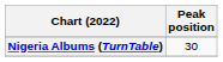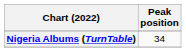 <table class="wikitable sortable plainrowheaders" style="text-align:center;">
 <tr>
 <th scope="col">Chart (2022)</th>
 <th scope="col">Peak<br>position</th>
 </tr>
 <tr>
 </tr>
 <tr>
 </tr>
 <tr>
 </tr>
 <tr>
 </tr>
 <tr>
 </tr>
 <tr>
 <th scope="row"><a href='#'>Nigeria Albums</a> (<em><a href='#'>TurnTable</a></em>)</th>
-<td>30</td>
+<td>34</td>
 </tr>
 <tr>
 </tr>
 <tr>
 </tr>
 <tr>
 </tr>
 </table>
